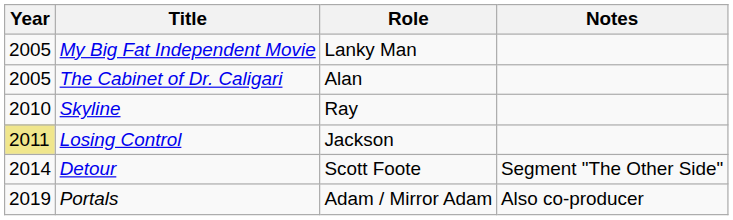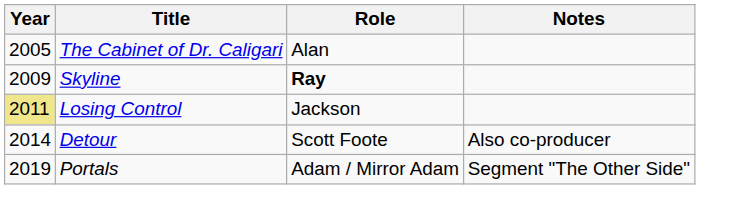 <table class="wikitable sortable">
 <tr>
 <th>Year</th>
 <th>Title</th>
 <th>Role</th>
 <th>Notes</th>
 </tr>
 <tr>
-<td>2005</td>
-<td><em><a href='#'>My Big Fat Independent Movie</a></em></td>
-<td>Lanky Man</td>
-<td></td>
-</tr>
-<tr>
 <td rowspan="1">2005</td>
 <td><em><a href='#'>The Cabinet of Dr. Caligari</a></em></td>
 <td>Alan</td>
 <td></td>
 </tr>
 <tr>
-<td rowspan="1">2010</td>
+<td rowspan="1">2009</td>
 <td><em><a href='#'>Skyline</a></em></td>
-<td>Ray</td>
+<td><strong>Ray</strong></td>
 <td></td>
 </tr>
 <tr>
 <td style="background: khaki;">2011</td>
 <td><em><a href='#'>Losing Control</a></em></td>
 <td>Jackson</td>
 <td></td>
 </tr>
 <tr>
 <td>2014</td>
 <td><em><a href='#'>Detour</a></em></td>
 <td>Scott Foote</td>
-<td>Segment "The Other Side"</td>
+<td>Also co-producer</td>
 </tr>
 <tr>
 <td>2019</td>
 <td><em>Portals</em></td>
 <td>Adam / Mirror Adam</td>
-<td>Also co-producer</td>
+<td>Segment "The Other Side"</td>
 </tr>
 </table>
